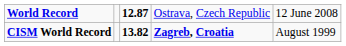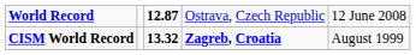 <table class="wikitable">
 <tr>
 <td><strong><a href='#'>World Record</a></strong></td>
 <td></td>
 <td><strong>12.87</strong></td>
 <td><a href='#'>Ostrava</a>, <a href='#'>Czech Republic</a></td>
 <td>12 June 2008</td>
 </tr>
 <tr>
 <td><strong><a href='#'>CISM</a> World Record</strong></td>
 <td></td>
-<td><strong>13.82</strong></td>
+<td><strong>13.32</strong></td>
 <td><strong><a href='#'>Zagreb</a>, <a href='#'>Croatia</a></strong></td>
 <td>August 1999</td>
 </tr>
 </table>
